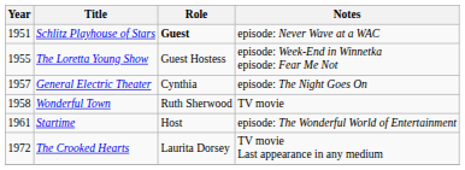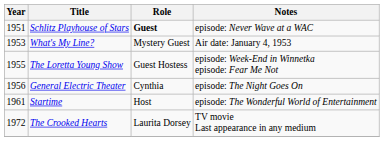 <table class="wikitable" style="font-size: 90%;">
 <tr>
 <th>Year</th>
 <th>Title</th>
 <th>Role</th>
 <th>Notes</th>
 </tr>
 <tr>
 <td>1951</td>
 <td><em><a href='#'>Schlitz Playhouse of Stars</a></em></td>
 <td><strong>Guest</strong></td>
 <td>episode: <em>Never Wave at a WAC</em></td>
 </tr>
 <tr>
+<td>1953</td>
+<td><em><a href='#'>What's My Line?</a></em></td>
+<td>Mystery Guest</td>
+<td>Air date: January 4, 1953</td>
+</tr>
+<tr>
 <td>1955</td>
 <td><em><a href='#'>The Loretta Young Show</a></em></td>
 <td>Guest Hostess</td>
 <td>episode: <em>Week-End in Winnetka</em><br>episode: <em>Fear Me Not</em></td>
 </tr>
 <tr>
-<td>1957</td>
+<td>1956</td>
 <td><em><a href='#'>General Electric Theater</a></em></td>
 <td>Cynthia</td>
 <td>episode: <em>The Night Goes On</em></td>
-</tr>
-<tr>
-<td>1958</td>
-<td><em><a href='#'>Wonderful Town</a></em></td>
-<td>Ruth Sherwood</td>
-<td>TV movie</td>
 </tr>
 <tr>
 <td>1961</td>
 <td><em><a href='#'>Startime</a></em></td>
 <td>Host</td>
 <td>episode: <em>The Wonderful World of Entertainment</em></td>
 </tr>
 <tr>
 <td>1972</td>
 <td><em><a href='#'>The Crooked Hearts</a></em></td>
 <td>Laurita Dorsey</td>
 <td>TV movie<br>Last appearance in any medium</td>
 </tr>
 <tr>
 </tr>
 </table>
